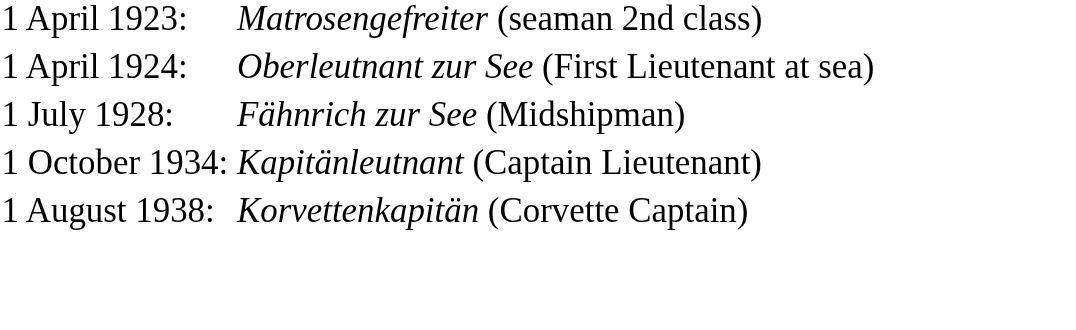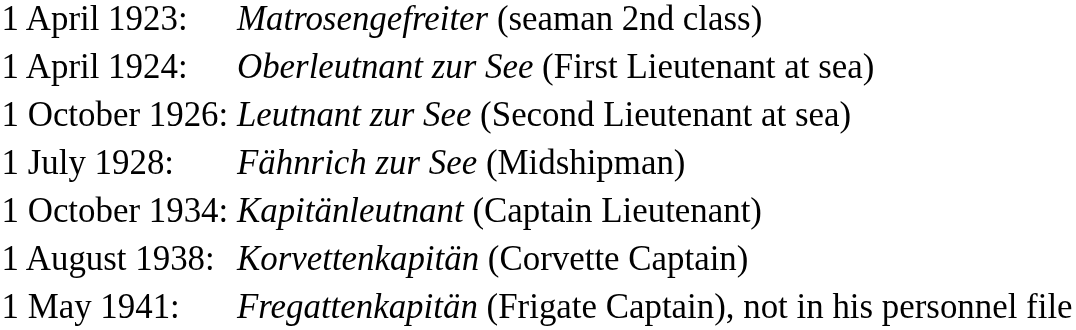 <table style="background: transparent;">
 <tr>
 <td>1 April 1923:</td>
 <td><em>Matrosengefreiter</em> (seaman 2nd class)</td>
 </tr>
 <tr>
 <td>1 April 1924:</td>
 <td><em>Oberleutnant zur See</em> (First Lieutenant at sea)</td>
+</tr>
+<tr>
+<td>1 October 1926:</td>
+<td><em>Leutnant zur See</em> (Second Lieutenant at sea)</td>
 </tr>
 <tr>
 <td>1 July 1928:</td>
 <td><em>Fähnrich zur See</em> (Midshipman)</td>
 </tr>
 <tr>
 <td>1 October 1934:</td>
 <td><em>Kapitänleutnant</em> (Captain Lieutenant)</td>
 </tr>
 <tr>
 <td>1 August 1938:</td>
 <td><em>Korvettenkapitän</em> (Corvette Captain)</td>
 </tr>
+<tr>
+<td>1 May 1941:</td>
+<td><em>Fregattenkapitän</em> (Frigate Captain), not in his personnel file</td>
+</tr>
 </table>
